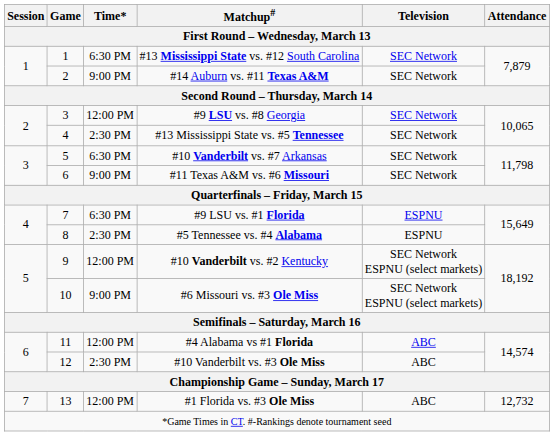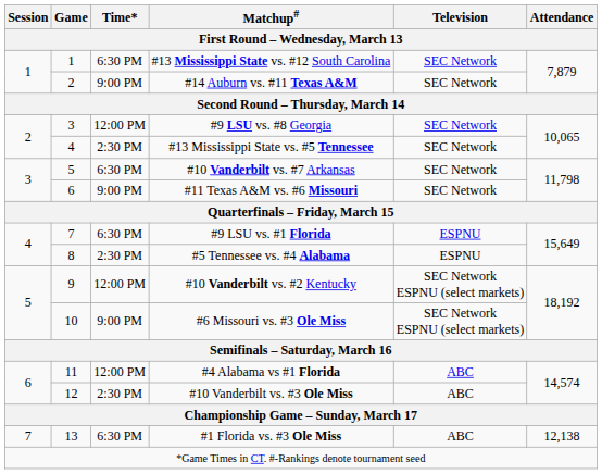 <table class="wikitable" style="text-align:center;font-size: 95%">
 <tr align="center">
 <th>Session</th>
 <th>Game</th>
 <th>Time*</th>
 <th>Matchup<sup>#</sup></th>
 <th>Television</th>
 <th>Attendance</th>
 </tr>
 <tr>
 <th colspan=6>First Round – Wednesday, March 13</th>
 </tr>
 <tr>
 <td rowspan=2 style="text-align:center;">1</td>
 <td>1</td>
 <td>6:30 PM</td>
 <td>#13 <strong><a href='#'>Mississippi State</a></strong> vs. #12 <a href='#'>South Carolina</a></td>
 <td><a href='#'>SEC Network</a></td>
 <td rowspan=2 style="text-align:center;">7,879</td>
 </tr>
 <tr>
 <td>2</td>
 <td>9:00 PM</td>
 <td>#14 <a href='#'>Auburn</a> vs. #11 <strong><a href='#'>Texas A&M</a></strong></td>
 <td>SEC Network</td>
 </tr>
 <tr>
 <th colspan=6>Second Round – Thursday, March 14</th>
 </tr>
 <tr>
 <td rowspan=2 style="text-align:center;">2</td>
 <td>3</td>
 <td>12:00 PM</td>
 <td>#9 <strong><a href='#'>LSU</a></strong> vs. #8 <a href='#'>Georgia</a></td>
 <td><a href='#'>SEC Network</a></td>
 <td rowspan=2 style="text-align:center;">10,065</td>
 </tr>
 <tr>
 <td>4</td>
 <td>2:30 PM</td>
 <td>#13 Mississippi State vs. #5 <strong><a href='#'>Tennessee</a></strong></td>
 <td>SEC Network</td>
 </tr>
 <tr>
 <td rowspan=2 style="text-align:center;">3</td>
 <td>5</td>
 <td>6:30 PM</td>
 <td>#10 <strong><a href='#'>Vanderbilt</a></strong> vs. #7 <a href='#'>Arkansas</a></td>
 <td>SEC Network</td>
 <td rowspan=2 style="text-align:center;">11,798</td>
 </tr>
 <tr>
 <td>6</td>
 <td>9:00 PM</td>
 <td>#11 Texas A&M vs. #6 <strong><a href='#'>Missouri</a></strong></td>
 <td>SEC Network</td>
 </tr>
 <tr>
 <th colspan=6>Quarterfinals – Friday, March 15</th>
 </tr>
 <tr>
 <td rowspan=2 style="text-align:center;">4</td>
 <td>7</td>
 <td>6:30 PM</td>
 <td>#9 LSU vs. #1 <strong><a href='#'>Florida</a></strong></td>
 <td><a href='#'>ESPNU</a></td>
 <td rowspan=2 style="text-align:center;">15,649</td>
 </tr>
 <tr>
 <td>8</td>
 <td>2:30 PM</td>
 <td>#5 Tennessee vs. #4 <strong><a href='#'>Alabama</a></strong></td>
 <td>ESPNU</td>
 </tr>
 <tr>
 <td rowspan=2 style="text-align:center;">5</td>
 <td>9</td>
 <td>12:00 PM</td>
 <td>#10 <strong>Vanderbilt</strong> vs. #2 <a href='#'>Kentucky</a></td>
 <td>SEC Network<br>ESPNU (select markets)</td>
 <td rowspan=2 style="text-align:center;">18,192</td>
 </tr>
 <tr>
 <td>10</td>
 <td>9:00 PM</td>
 <td>#6 Missouri vs. #3 <strong><a href='#'>Ole Miss</a></strong></td>
 <td>SEC Network<br>ESPNU (select markets)</td>
 </tr>
 <tr>
 <th colspan=6>Semifinals – Saturday, March 16</th>
 </tr>
 <tr>
 <td rowspan=2 style="text-align:center;">6</td>
 <td>11</td>
 <td>12:00 PM</td>
 <td>#4 Alabama vs #1 <strong>Florida</strong></td>
 <td><a href='#'>ABC</a></td>
 <td rowspan=2 style="text-align:center;">14,574</td>
 </tr>
 <tr>
 <td>12</td>
 <td>2:30 PM</td>
 <td>#10 Vanderbilt vs. #3 <strong>Ole Miss</strong></td>
 <td>ABC</td>
 </tr>
 <tr>
 <th colspan=6>Championship Game – Sunday, March 17</th>
 </tr>
 <tr>
 <td>7</td>
 <td>13</td>
-<td>12:00 PM</td>
+<td>6:30 PM</td>
 <td>#1 Florida vs. #3 <strong>Ole Miss</strong></td>
 <td>ABC</td>
-<td>12,732</td>
+<td>12,138</td>
 </tr>
 <tr>
 <td colspan=6><small>*Game Times in <a href='#'>CT</a>. #-Rankings denote tournament seed</small></td>
 </tr>
 </table>
